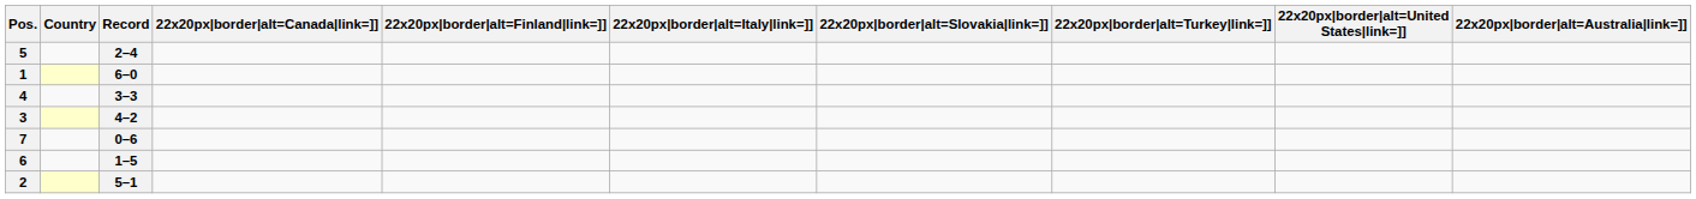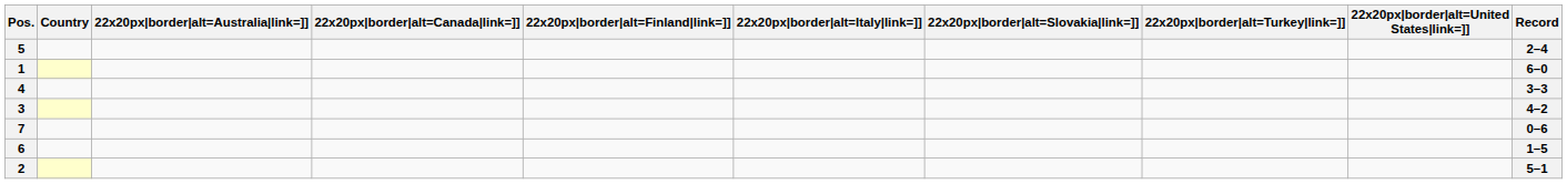 <table class="wikitable sortable nowrap" style="text-align:center; font-size:0.9em;">
 <tr>
 <th>Pos.</th>
 <th>Country</th>
-<th>Record</th>
+<th [[Image:>22x20px|border|alt=Australia|link=]]</th>
 <th [[Image:>22x20px|border|alt=Canada|link=]]</th>
 <th [[Image:>22x20px|border|alt=Finland|link=]]</th>
 <th [[Image:>22x20px|border|alt=Italy|link=]]</th>
 <th [[Image:>22x20px|border|alt=Slovakia|link=]]</th>
 <th [[Image:>22x20px|border|alt=Turkey|link=]]</th>
 <th [[Image:>22x20px|border|alt=United States|link=]]</th>
-<th [[Image:>22x20px|border|alt=Australia|link=]]</th>
+<th>Record</th>
 </tr>
 <tr>
 <th>5</th>
 <td style="text-align:left;"></td>
-<th>2–4</th>
 <td></td>
 <td></td>
 <td></td>
 <td></td>
 <td></td>
 <td></td>
 <td></td>
+<th>2–4</th>
 </tr>
 <tr>
 <th>1</th>
 <td style="text-align:left; background:#ffffcc;"></td>
-<th>6–0</th>
 <td></td>
 <td></td>
 <td></td>
 <td></td>
 <td></td>
 <td></td>
 <td></td>
+<th>6–0</th>
 </tr>
 <tr>
 <th>4</th>
 <td style="text-align:left;"></td>
-<th>3–3</th>
 <td></td>
 <td></td>
 <td></td>
 <td></td>
 <td></td>
 <td></td>
 <td></td>
+<th>3–3</th>
 </tr>
 <tr>
 <th>3</th>
 <td style="text-align:left; background:#ffffcc;"></td>
-<th>4–2</th>
 <td></td>
 <td></td>
 <td></td>
 <td></td>
 <td></td>
 <td></td>
 <td></td>
+<th>4–2</th>
 </tr>
 <tr>
 <th>7</th>
 <td style="text-align:left;"></td>
-<th>0–6</th>
 <td></td>
 <td></td>
 <td></td>
 <td></td>
 <td></td>
 <td></td>
 <td></td>
+<th>0–6</th>
 </tr>
 <tr>
 <th>6</th>
 <td style="text-align:left;"></td>
-<th>1–5</th>
 <td></td>
 <td></td>
 <td></td>
 <td></td>
 <td></td>
 <td></td>
 <td></td>
+<th>1–5</th>
 </tr>
 <tr>
 <th>2</th>
 <td style="text-align:left; background:#ffffcc;"></td>
-<th>5–1</th>
 <td></td>
 <td></td>
 <td></td>
 <td></td>
 <td></td>
 <td></td>
 <td></td>
+<th>5–1</th>
 </tr>
 </table>
